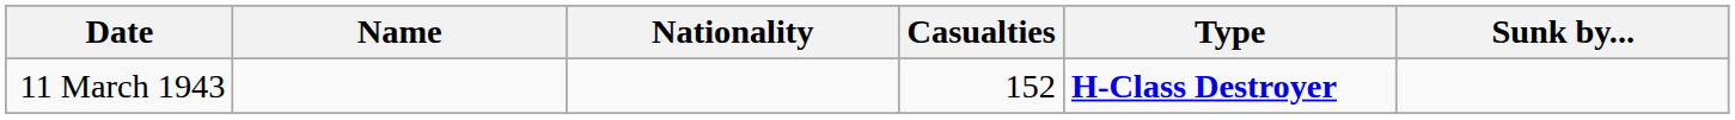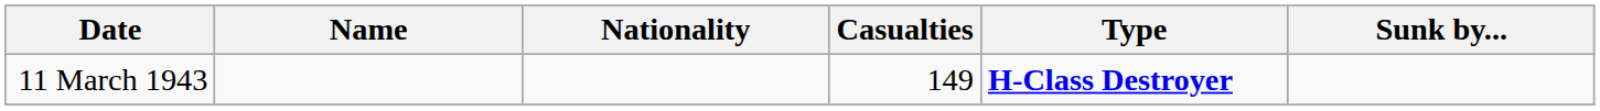 <table class="wikitable sortable">
 <tr>
 <th width="100px">Date</th>
 <th width="150px">Name</th>
 <th width="150px">Nationality</th>
 <th width="25px">Casualties</th>
 <th width="150px">Type</th>
 <th width="150px">Sunk by...</th>
 </tr>
 <tr>
 <td align="right">11 March 1943</td>
 <td align="left"></td>
 <td align="left"></td>
-<td align="right">152</td>
+<td align="right">149</td>
 <td align="left"><strong><a href='#'>H-Class Destroyer</a></strong></td>
 <td align="left"></td>
 </tr>
 </table>
